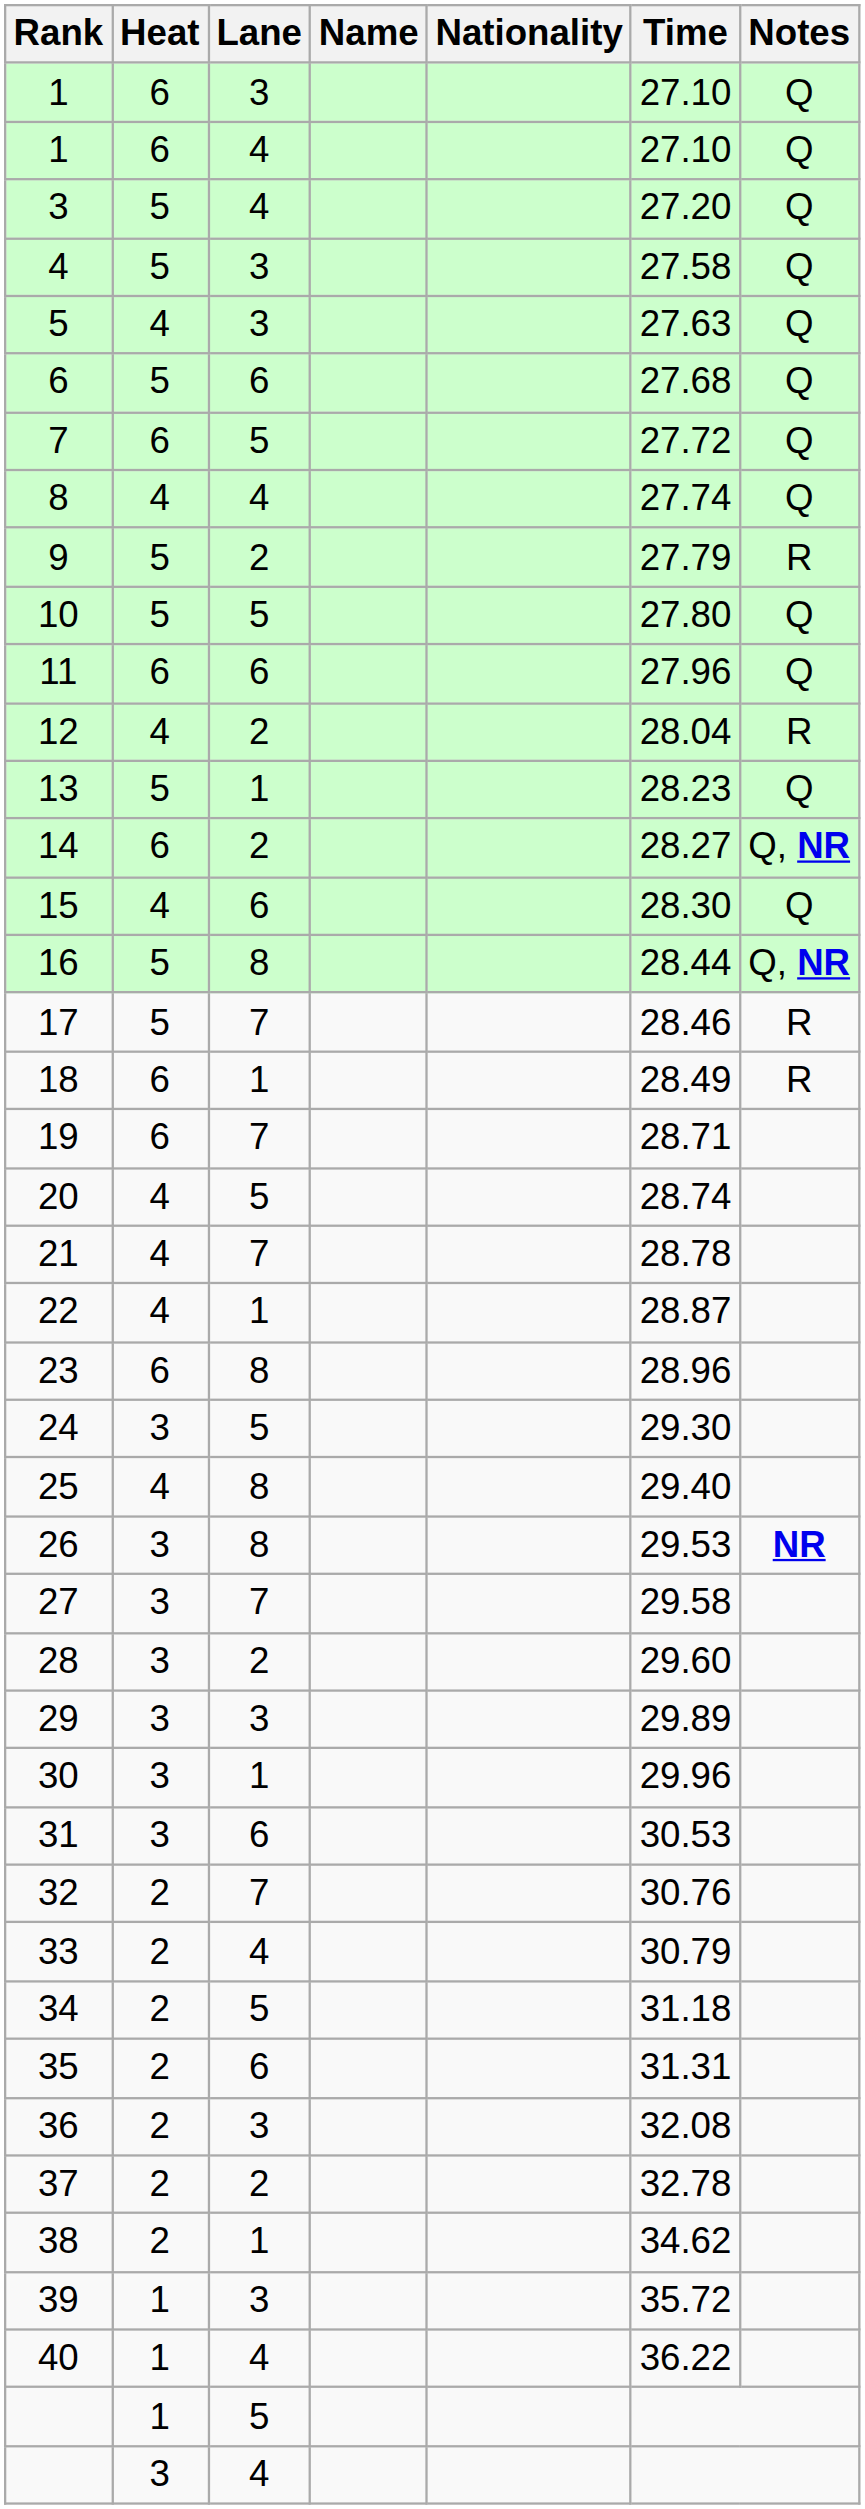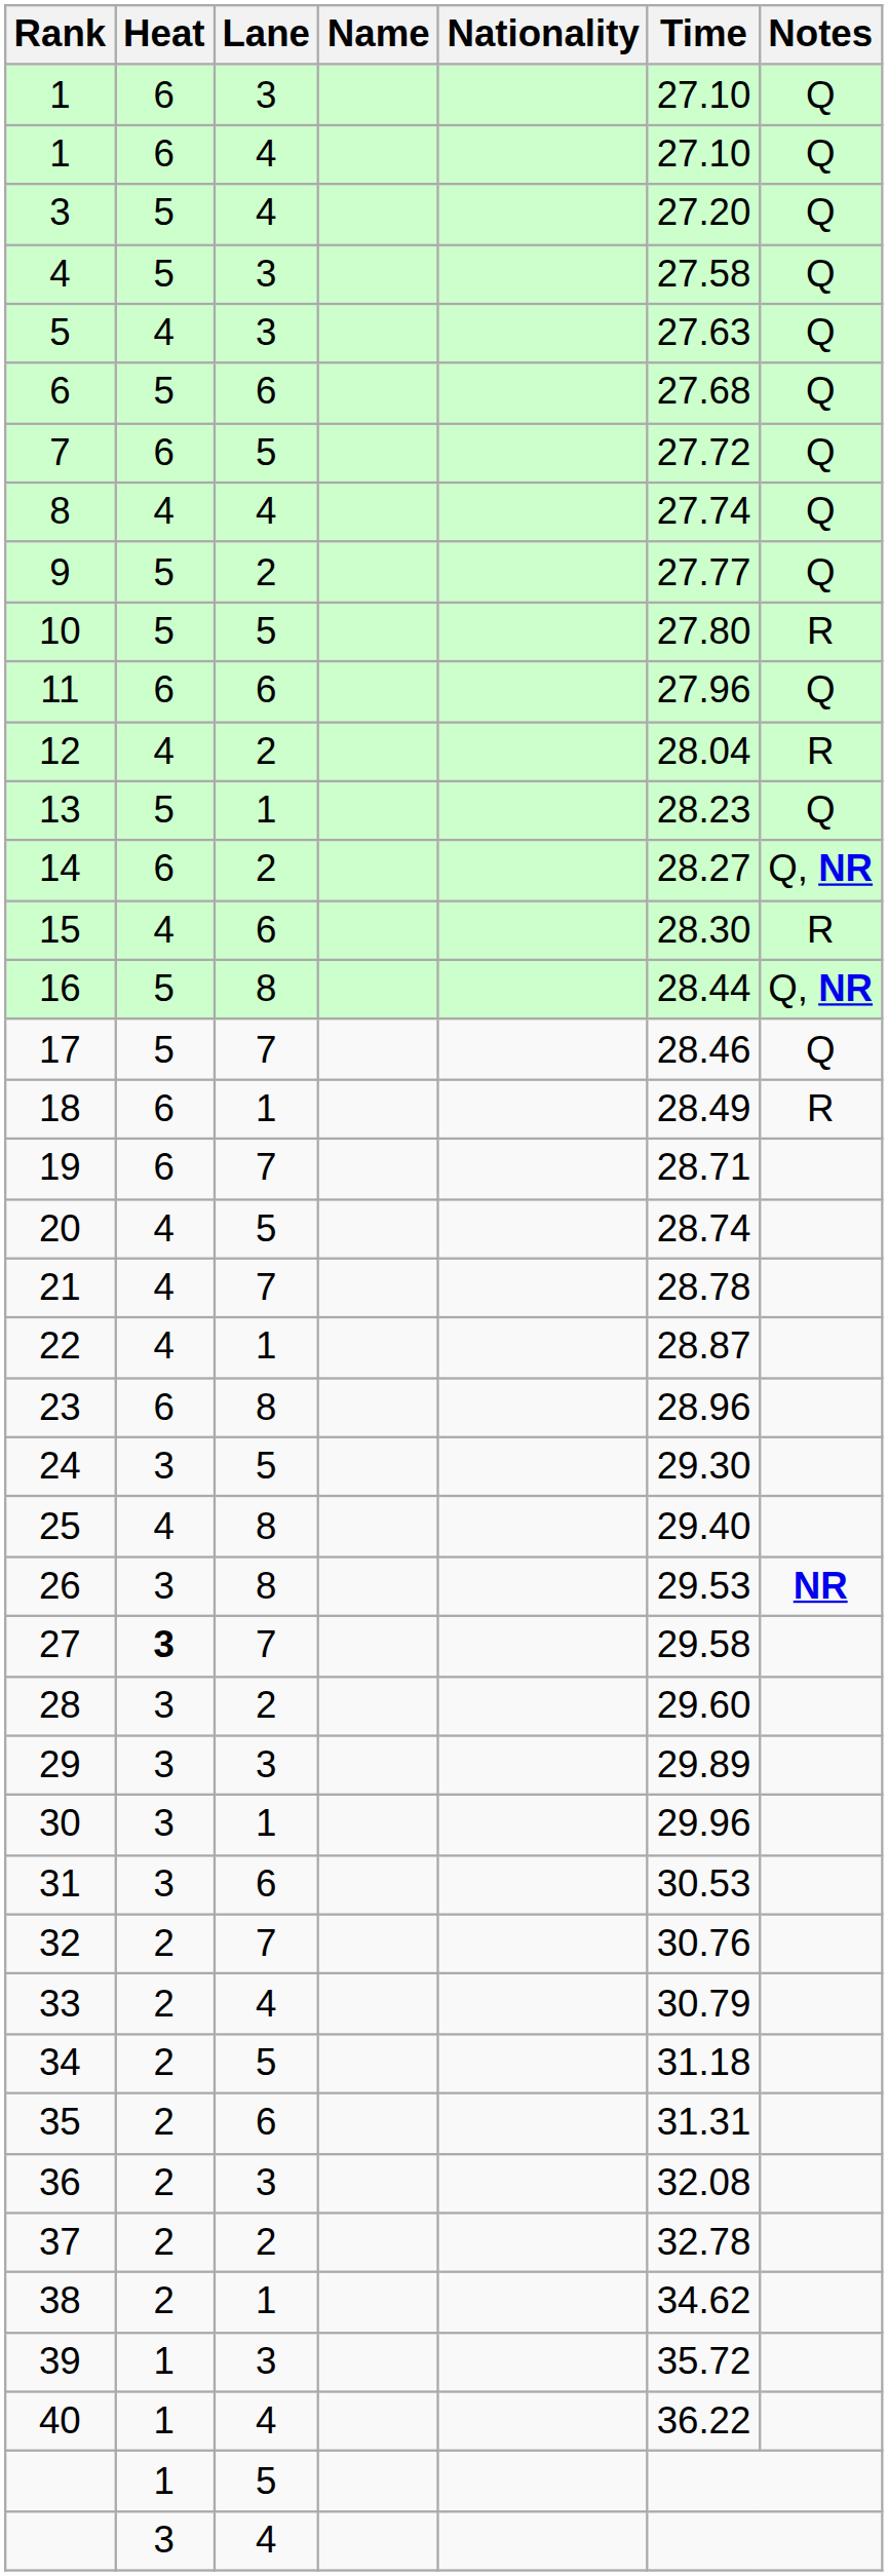 <table class="wikitable sortable" style="text-align:center">
 <tr>
 <th>Rank</th>
 <th>Heat</th>
 <th>Lane</th>
 <th>Name</th>
 <th>Nationality</th>
 <th>Time</th>
 <th>Notes</th>
 </tr>
 <tr bgcolor=ccffcc>
 <td>1</td>
 <td>6</td>
 <td>3</td>
 <td align=left></td>
 <td align=left></td>
 <td>27.10</td>
 <td>Q</td>
 </tr>
 <tr bgcolor=ccffcc>
 <td>1</td>
 <td>6</td>
 <td>4</td>
 <td align=left></td>
 <td align=left></td>
 <td>27.10</td>
 <td>Q</td>
 </tr>
 <tr bgcolor=ccffcc>
 <td>3</td>
 <td>5</td>
 <td>4</td>
 <td align=left></td>
 <td align=left></td>
 <td>27.20</td>
 <td>Q</td>
 </tr>
 <tr bgcolor=ccffcc>
 <td>4</td>
 <td>5</td>
 <td>3</td>
 <td align=left></td>
 <td align=left></td>
 <td>27.58</td>
 <td>Q</td>
 </tr>
 <tr bgcolor=ccffcc>
 <td>5</td>
 <td>4</td>
 <td>3</td>
 <td align=left></td>
 <td align=left></td>
 <td>27.63</td>
 <td>Q</td>
 </tr>
 <tr bgcolor=ccffcc>
 <td>6</td>
 <td>5</td>
 <td>6</td>
 <td align=left></td>
 <td align=left></td>
 <td>27.68</td>
 <td>Q</td>
 </tr>
 <tr bgcolor=ccffcc>
 <td>7</td>
 <td>6</td>
 <td>5</td>
 <td align=left></td>
 <td align=left></td>
 <td>27.72</td>
 <td>Q</td>
 </tr>
 <tr bgcolor=ccffcc>
 <td>8</td>
 <td>4</td>
 <td>4</td>
 <td align=left></td>
 <td align=left></td>
 <td>27.74</td>
 <td>Q</td>
 </tr>
 <tr bgcolor=ccffcc>
 <td>9</td>
 <td>5</td>
 <td>2</td>
 <td align=left></td>
 <td align=left></td>
-<td>27.79</td>
-<td>R</td>
+<td>27.77</td>
+<td>Q</td>
 </tr>
 <tr bgcolor=ccffcc>
 <td>10</td>
 <td>5</td>
 <td>5</td>
 <td align=left></td>
 <td align=left></td>
 <td>27.80</td>
-<td>Q</td>
+<td>R</td>
 </tr>
 <tr bgcolor=ccffcc>
 <td>11</td>
 <td>6</td>
 <td>6</td>
 <td align=left></td>
 <td align=left></td>
 <td>27.96</td>
 <td>Q</td>
 </tr>
 <tr bgcolor=ccffcc>
 <td>12</td>
 <td>4</td>
 <td>2</td>
 <td align=left></td>
 <td align=left></td>
 <td>28.04</td>
 <td>R</td>
 </tr>
 <tr bgcolor=ccffcc>
 <td>13</td>
 <td>5</td>
 <td>1</td>
 <td align=left></td>
 <td align=left></td>
 <td>28.23</td>
 <td>Q</td>
 </tr>
 <tr bgcolor=ccffcc>
 <td>14</td>
 <td>6</td>
 <td>2</td>
 <td align=left></td>
 <td align=left></td>
 <td>28.27</td>
 <td>Q, <strong><a href='#'>NR</a></strong></td>
 </tr>
 <tr bgcolor=ccffcc>
 <td>15</td>
 <td>4</td>
 <td>6</td>
 <td align=left></td>
 <td align=left></td>
 <td>28.30</td>
-<td>Q</td>
+<td>R</td>
 </tr>
 <tr bgcolor=ccffcc>
 <td>16</td>
 <td>5</td>
 <td>8</td>
 <td align=left></td>
 <td align=left></td>
 <td>28.44</td>
 <td>Q, <strong><a href='#'>NR</a></strong></td>
 </tr>
 <tr>
 <td>17</td>
 <td>5</td>
 <td>7</td>
 <td align=left></td>
 <td align=left></td>
 <td>28.46</td>
-<td>R</td>
+<td>Q</td>
 </tr>
 <tr>
 <td>18</td>
 <td>6</td>
 <td>1</td>
 <td align=left></td>
 <td align=left></td>
 <td>28.49</td>
 <td>R</td>
 </tr>
 <tr>
 <td>19</td>
 <td>6</td>
 <td>7</td>
 <td align=left></td>
 <td align=left></td>
 <td>28.71</td>
 <td></td>
 </tr>
 <tr>
 <td>20</td>
 <td>4</td>
 <td>5</td>
 <td align=left></td>
 <td align=left></td>
 <td>28.74</td>
 <td></td>
 </tr>
 <tr>
 <td>21</td>
 <td>4</td>
 <td>7</td>
 <td align=left></td>
 <td align=left></td>
 <td>28.78</td>
 <td></td>
 </tr>
 <tr>
 <td>22</td>
 <td>4</td>
 <td>1</td>
 <td align=left></td>
 <td align=left></td>
 <td>28.87</td>
 <td></td>
 </tr>
 <tr>
 <td>23</td>
 <td>6</td>
 <td>8</td>
 <td align=left></td>
 <td align=left></td>
 <td>28.96</td>
 <td></td>
 </tr>
 <tr>
 <td>24</td>
 <td>3</td>
 <td>5</td>
 <td align=left></td>
 <td align=left></td>
 <td>29.30</td>
 <td></td>
 </tr>
 <tr>
 <td>25</td>
 <td>4</td>
 <td>8</td>
 <td align=left></td>
 <td align=left></td>
 <td>29.40</td>
 <td></td>
 </tr>
 <tr>
 <td>26</td>
 <td>3</td>
 <td>8</td>
 <td align=left></td>
 <td align=left></td>
 <td>29.53</td>
 <td><strong><a href='#'>NR</a></strong></td>
 </tr>
 <tr>
 <td>27</td>
-<td>3</td>
+<td><strong>3</strong></td>
 <td>7</td>
 <td align=left></td>
 <td align=left></td>
 <td>29.58</td>
 <td></td>
 </tr>
 <tr>
 <td>28</td>
 <td>3</td>
 <td>2</td>
 <td align=left></td>
 <td align=left></td>
 <td>29.60</td>
 <td></td>
 </tr>
 <tr>
 <td>29</td>
 <td>3</td>
 <td>3</td>
 <td align=left></td>
 <td align=left></td>
 <td>29.89</td>
 <td></td>
 </tr>
 <tr>
 <td>30</td>
 <td>3</td>
 <td>1</td>
 <td align=left></td>
 <td align=left></td>
 <td>29.96</td>
 <td></td>
 </tr>
 <tr>
 <td>31</td>
 <td>3</td>
 <td>6</td>
 <td align=left></td>
 <td align=left></td>
 <td>30.53</td>
 <td></td>
 </tr>
 <tr>
 <td>32</td>
 <td>2</td>
 <td>7</td>
 <td align=left></td>
 <td align=left></td>
 <td>30.76</td>
 <td></td>
 </tr>
 <tr>
 <td>33</td>
 <td>2</td>
 <td>4</td>
 <td align=left></td>
 <td align=left></td>
 <td>30.79</td>
 <td></td>
 </tr>
 <tr>
 <td>34</td>
 <td>2</td>
 <td>5</td>
 <td align=left></td>
 <td align=left></td>
 <td>31.18</td>
 <td></td>
 </tr>
 <tr>
 <td>35</td>
 <td>2</td>
 <td>6</td>
 <td align=left></td>
 <td align=left></td>
 <td>31.31</td>
 <td></td>
 </tr>
 <tr>
 <td>36</td>
 <td>2</td>
 <td>3</td>
 <td align=left></td>
 <td align=left></td>
 <td>32.08</td>
 <td></td>
 </tr>
 <tr>
 <td>37</td>
 <td>2</td>
 <td>2</td>
 <td align=left></td>
 <td align=left></td>
 <td>32.78</td>
 <td></td>
 </tr>
 <tr>
 <td>38</td>
 <td>2</td>
 <td>1</td>
 <td align=left></td>
 <td align=left></td>
 <td>34.62</td>
 <td></td>
 </tr>
 <tr>
 <td>39</td>
 <td>1</td>
 <td>3</td>
 <td align=left></td>
 <td align=left></td>
 <td>35.72</td>
 <td></td>
 </tr>
 <tr>
 <td>40</td>
 <td>1</td>
 <td>4</td>
 <td align=left></td>
 <td align=left></td>
 <td>36.22</td>
 <td></td>
 </tr>
 <tr>
 <td></td>
 <td>1</td>
 <td>5</td>
 <td align=left></td>
 <td align=left></td>
 <td colspan=2></td>
 </tr>
 <tr>
 <td></td>
 <td>3</td>
 <td>4</td>
 <td align=left></td>
 <td align=left></td>
 <td colspan=2></td>
 </tr>
 </table>
